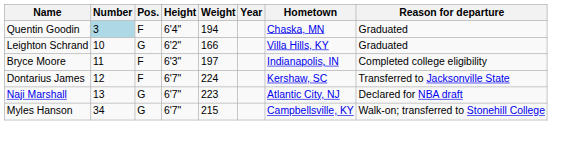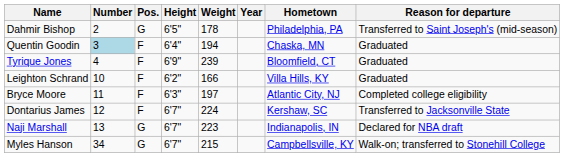 <table class="wikitable sortable" border="1">
 <tr>
 <th>Name</th>
 <th>Number</th>
 <th>Pos.</th>
 <th>Height</th>
 <th>Weight</th>
 <th>Year</th>
 <th>Hometown</th>
 <th class="unsortable">Reason for departure</th>
 </tr>
 <tr>
+<td>Dahmir Bishop</td>
+<td>2</td>
+<td>G</td>
+<td>6'5"</td>
+<td>178</td>
+<td></td>
+<td><a href='#'>Philadelphia, PA</a></td>
+<td>Transferred to <a href='#'>Saint Joseph's</a> (mid-season)</td>
+</tr>
+<tr>
 <td>Quentin Goodin</td>
 <td style="background: lightblue;">3</td>
 <td>F</td>
 <td>6'4"</td>
 <td>194</td>
 <td></td>
 <td><a href='#'>Chaska, MN</a></td>
 <td>Graduated</td>
 </tr>
 <tr>
+<td><a href='#'>Tyrique Jones</a></td>
+<td>4</td>
+<td>F</td>
+<td>6'9"</td>
+<td>239</td>
+<td></td>
+<td><a href='#'>Bloomfield, CT</a></td>
+<td>Graduated</td>
+</tr>
+<tr>
 <td>Leighton Schrand</td>
 <td>10</td>
-<td>G</td>
+<td>F</td>
 <td>6'2"</td>
 <td>166</td>
 <td></td>
 <td><a href='#'>Villa Hills, KY</a></td>
 <td>Graduated</td>
 </tr>
 <tr>
 <td>Bryce Moore</td>
 <td>11</td>
 <td>F</td>
 <td>6'3"</td>
 <td>197</td>
 <td></td>
-<td><a href='#'>Indianapolis, IN</a></td>
+<td><a href='#'>Atlantic City, NJ</a></td>
 <td>Completed college eligibility</td>
 </tr>
 <tr>
 <td>Dontarius James</td>
 <td>12</td>
 <td>F</td>
 <td>6'7"</td>
 <td>224</td>
 <td></td>
 <td><a href='#'>Kershaw, SC</a></td>
 <td>Transferred to <a href='#'>Jacksonville State</a></td>
 </tr>
 <tr>
 <td><a href='#'>Naji Marshall</a></td>
 <td>13</td>
 <td>G</td>
 <td>6'7"</td>
 <td>223</td>
 <td></td>
-<td><a href='#'>Atlantic City, NJ</a></td>
+<td><a href='#'>Indianapolis, IN</a></td>
 <td>Declared for <a href='#'>NBA draft</a></td>
 </tr>
 <tr>
 <td>Myles Hanson</td>
 <td>34</td>
 <td>G</td>
 <td>6'7"</td>
 <td>215</td>
 <td></td>
 <td><a href='#'>Campbellsville, KY</a></td>
 <td>Walk-on; transferred to <a href='#'>Stonehill College</a></td>
 </tr>
 </table>
